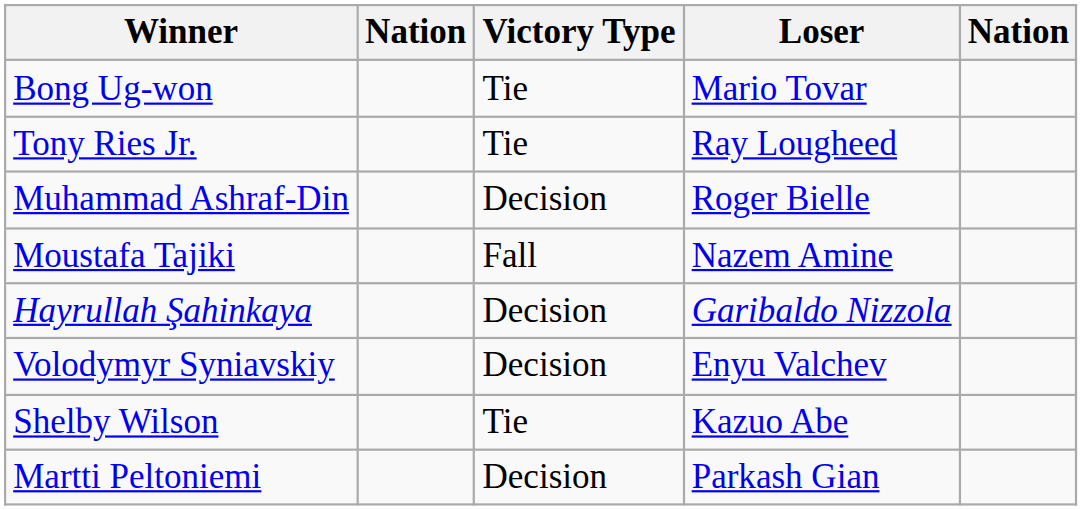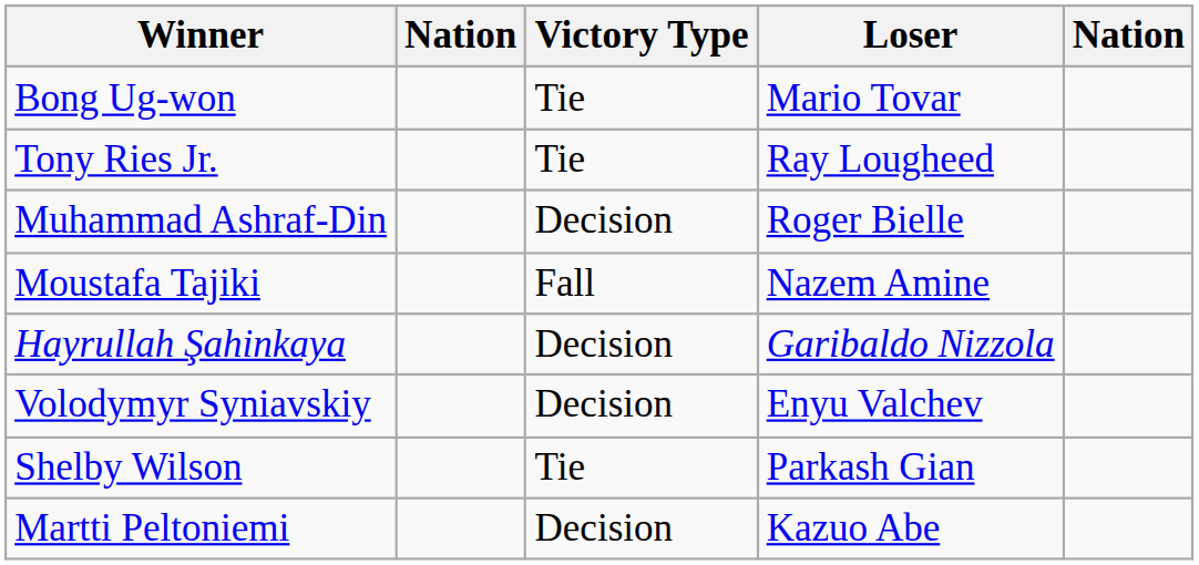 <table class="wikitable sortable" style="text-align:left;">
 <tr>
 <th>Winner</th>
 <th>Nation</th>
 <th>Victory Type</th>
 <th>Loser</th>
 <th>Nation</th>
 </tr>
 <tr>
 <td><a href='#'>Bong Ug-won</a></td>
 <td></td>
 <td>Tie</td>
 <td><a href='#'>Mario Tovar</a></td>
 <td></td>
 </tr>
 <tr>
 <td><a href='#'>Tony Ries Jr.</a></td>
 <td></td>
 <td>Tie</td>
 <td><a href='#'>Ray Lougheed</a></td>
 <td></td>
 </tr>
 <tr>
 <td><a href='#'>Muhammad Ashraf-Din</a></td>
 <td></td>
 <td>Decision</td>
 <td><a href='#'>Roger Bielle</a></td>
 <td></td>
 </tr>
 <tr>
 <td><a href='#'>Moustafa Tajiki</a></td>
 <td></td>
 <td>Fall</td>
 <td><a href='#'>Nazem Amine</a></td>
 <td></td>
 </tr>
 <tr>
 <td><em><a href='#'>Hayrullah Şahinkaya</a></em></td>
 <td><em></em></td>
 <td>Decision</td>
 <td><em><a href='#'>Garibaldo Nizzola</a></em></td>
 <td><em></em></td>
 </tr>
 <tr>
 <td><a href='#'>Volodymyr Syniavskiy</a></td>
 <td></td>
 <td>Decision</td>
 <td><a href='#'>Enyu Valchev</a></td>
 <td></td>
 </tr>
 <tr>
 <td><a href='#'>Shelby Wilson</a></td>
 <td></td>
 <td>Tie</td>
-<td><a href='#'>Kazuo Abe</a></td>
+<td><a href='#'>Parkash Gian</a></td>
 <td></td>
 </tr>
 <tr>
 <td><a href='#'>Martti Peltoniemi</a></td>
 <td></td>
 <td>Decision</td>
-<td><a href='#'>Parkash Gian</a></td>
+<td><a href='#'>Kazuo Abe</a></td>
 <td></td>
 </tr>
 </table>
